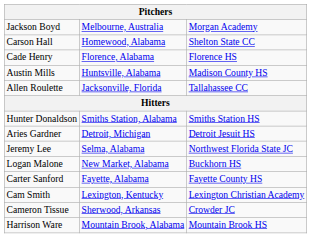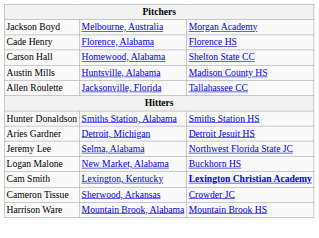 <table class="wikitable">
 <tr>
 <th colspan=3>Pitchers</th>
 </tr>
 <tr>
 <td>Jackson Boyd</td>
 <td><a href='#'>Melbourne, Australia</a></td>
 <td><a href='#'>Morgan Academy</a></td>
 </tr>
 <tr>
+<td>Cade Henry</td>
+<td><a href='#'>Florence, Alabama</a></td>
+<td><a href='#'>Florence HS</a></td>
+</tr>
+<tr>
 <td>Carson Hall</td>
 <td><a href='#'>Homewood, Alabama</a></td>
 <td><a href='#'>Shelton State CC</a></td>
-</tr>
-<tr>
-<td>Cade Henry</td>
-<td><a href='#'>Florence, Alabama</a></td>
-<td><a href='#'>Florence HS</a></td>
 </tr>
 <tr>
 <td>Austin Mills</td>
 <td><a href='#'>Huntsville, Alabama</a></td>
 <td><a href='#'>Madison County HS</a></td>
 </tr>
 <tr>
 <td>Allen Roulette</td>
 <td><a href='#'>Jacksonville, Florida</a></td>
 <td><a href='#'>Tallahassee CC</a></td>
 </tr>
 <tr>
 <th colspan=3>Hitters</th>
 </tr>
 <tr>
 <td>Hunter Donaldson</td>
 <td><a href='#'>Smiths Station, Alabama</a></td>
 <td><a href='#'>Smiths Station HS</a></td>
 </tr>
 <tr>
 <td>Aries Gardner</td>
 <td><a href='#'>Detroit, Michigan</a></td>
 <td><a href='#'>Detroit Jesuit HS</a></td>
 </tr>
 <tr>
 <td>Jeremy Lee</td>
 <td><a href='#'>Selma, Alabama</a></td>
 <td><a href='#'>Northwest Florida State JC</a></td>
 </tr>
 <tr>
 <td>Logan Malone</td>
 <td><a href='#'>New Market, Alabama</a></td>
 <td><a href='#'>Buckhorn HS</a></td>
 </tr>
 <tr>
-<td>Carter Sanford</td>
-<td><a href='#'>Fayette, Alabama</a></td>
-<td><a href='#'>Fayette County HS</a></td>
-</tr>
-<tr>
 <td>Cam Smith</td>
 <td><a href='#'>Lexington, Kentucky</a></td>
-<td><a href='#'>Lexington Christian Academy</a></td>
+<td><strong><a href='#'>Lexington Christian Academy</a></strong></td>
 </tr>
 <tr>
 <td>Cameron Tissue</td>
 <td><a href='#'>Sherwood, Arkansas</a></td>
 <td><a href='#'>Crowder JC</a></td>
 </tr>
 <tr>
 <td>Harrison Ware</td>
 <td><a href='#'>Mountain Brook, Alabama</a></td>
 <td><a href='#'>Mountain Brook HS</a></td>
 </tr>
 </table>
